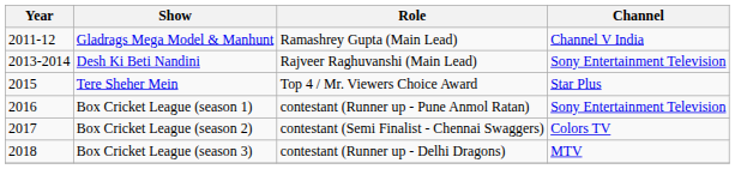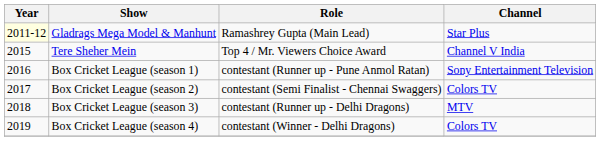 <table class="wikitable">
 <tr>
 <th>Year</th>
 <th>Show</th>
 <th>Role</th>
 <th>Channel</th>
 </tr>
 <tr>
-<td>2011-12</td>
+<td style="background: lightyellow;">2011-12</td>
 <td><a href='#'>Gladrags Mega Model & Manhunt</a></td>
 <td>Ramashrey Gupta (Main Lead)</td>
-<td><a href='#'>Channel V India</a></td>
-</tr>
-<tr>
-<td>2013-2014</td>
-<td><a href='#'>Desh Ki Beti Nandini</a></td>
-<td>Rajveer Raghuvanshi (Main Lead)</td>
-<td><a href='#'>Sony Entertainment Television</a></td>
+<td><a href='#'>Star Plus</a></td>
 </tr>
 <tr>
 <td>2015</td>
 <td><a href='#'>Tere Sheher Mein</a></td>
 <td>Top 4 / Mr. Viewers Choice Award</td>
-<td><a href='#'>Star Plus</a></td>
+<td><a href='#'>Channel V India</a></td>
 </tr>
 <tr>
 <td>2016</td>
 <td>Box Cricket League (season 1)</td>
 <td>contestant (Runner up - Pune Anmol Ratan)</td>
 <td><a href='#'>Sony Entertainment Television</a></td>
 </tr>
 <tr>
 <td>2017</td>
 <td>Box Cricket League (season 2)</td>
 <td>contestant (Semi Finalist - Chennai Swaggers)</td>
 <td><a href='#'>Colors TV</a></td>
 </tr>
 <tr>
 <td>2018</td>
 <td>Box Cricket League (season 3)</td>
 <td>contestant (Runner up - Delhi Dragons)</td>
 <td><a href='#'> MTV</a></td>
 </tr>
 <tr>
+<td>2019</td>
+<td>Box Cricket League (season 4)</td>
+<td>contestant (Winner - Delhi Dragons)</td>
+<td><a href='#'>Colors TV</a></td>
+</tr>
+<tr>
 </tr>
 </table>
